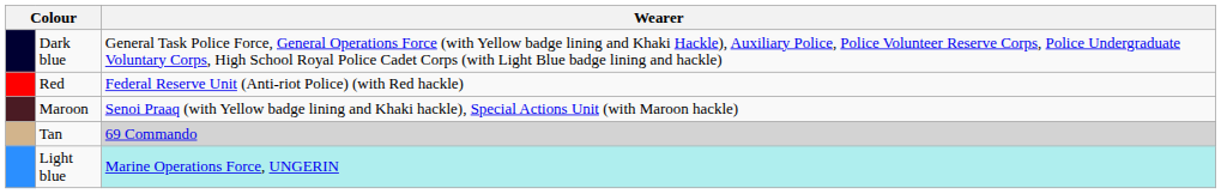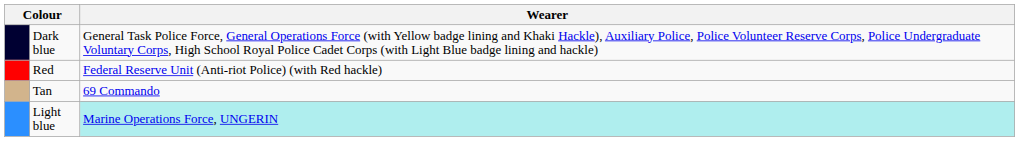 <table class="wikitable">
 <tr>
 <th colspan="2">Colour</th>
 <th>Wearer</th>
 </tr>
 <tr>
 <td style="background:#000032;">      </td>
 <td>Dark blue</td>
 <td>General Task Police Force, <a href='#'>General Operations Force</a> (with Yellow badge lining and Khaki <a href='#'>Hackle</a>), <a href='#'>Auxiliary Police</a>, <a href='#'>Police Volunteer Reserve Corps</a>, <a href='#'>Police Undergraduate Voluntary Corps</a>, High School Royal Police Cadet Corps (with Light Blue badge lining and hackle)</td>
 </tr>
 <tr>
 <td style="background:#ff0000;"></td>
 <td>Red</td>
 <td><a href='#'>Federal Reserve Unit</a> (Anti-riot Police) (with Red hackle)</td>
 </tr>
 <tr>
-<td style="background:#4a1b23;"></td>
-<td>Maroon</td>
-<td><a href='#'>Senoi Praaq</a> (with Yellow badge lining and Khaki hackle), <a href='#'>Special Actions Unit</a> (with Maroon hackle)</td>
-</tr>
-<tr>
 <td style="background:#d2b48c;"></td>
 <td>Tan</td>
-<td style="background: lightgrey;"><a href='#'>69 Commando</a></td>
+<td><a href='#'>69 Commando</a></td>
 </tr>
 <tr>
 <td style="background:#2b8fff;"></td>
 <td>Light blue</td>
 <td style="background: paleturquoise;"><a href='#'>Marine Operations Force</a>, <a href='#'>UNGERIN</a></td>
 </tr>
 </table>
